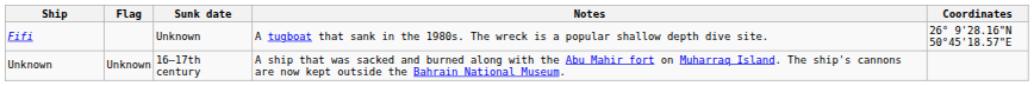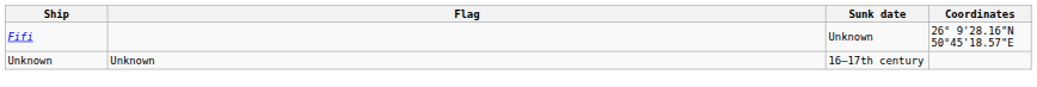 <table class=wikitable | style = "width:100%">
 <tr>
 <th style="width:10%">Ship</th>
 <th>Flag</th>
 <th style="width:10%">Sunk date</th>
-<th style="width:70%">Notes</th>
 <th style="width:10%">Coordinates</th>
 </tr>
 <tr>
 <td><a href='#'><em>Fifi</em></a></td>
 <td></td>
 <td>Unknown</td>
-<td>A <a href='#'>tugboat</a> that sank in the 1980s. The wreck is a popular shallow depth dive site.</td>
 <td>26° 9'28.16"N<br>50°45'18.57"E</td>
 </tr>
 <tr>
 <td>Unknown</td>
 <td>Unknown</td>
 <td>16–17th century</td>
-<td>A ship that was sacked and burned along with the <a href='#'>Abu Mahir fort</a> on <a href='#'>Muharraq Island</a>. The ship's cannons are now kept outside the <a href='#'>Bahrain National Museum</a>.</td>
 <td></td>
 </tr>
 </table>
